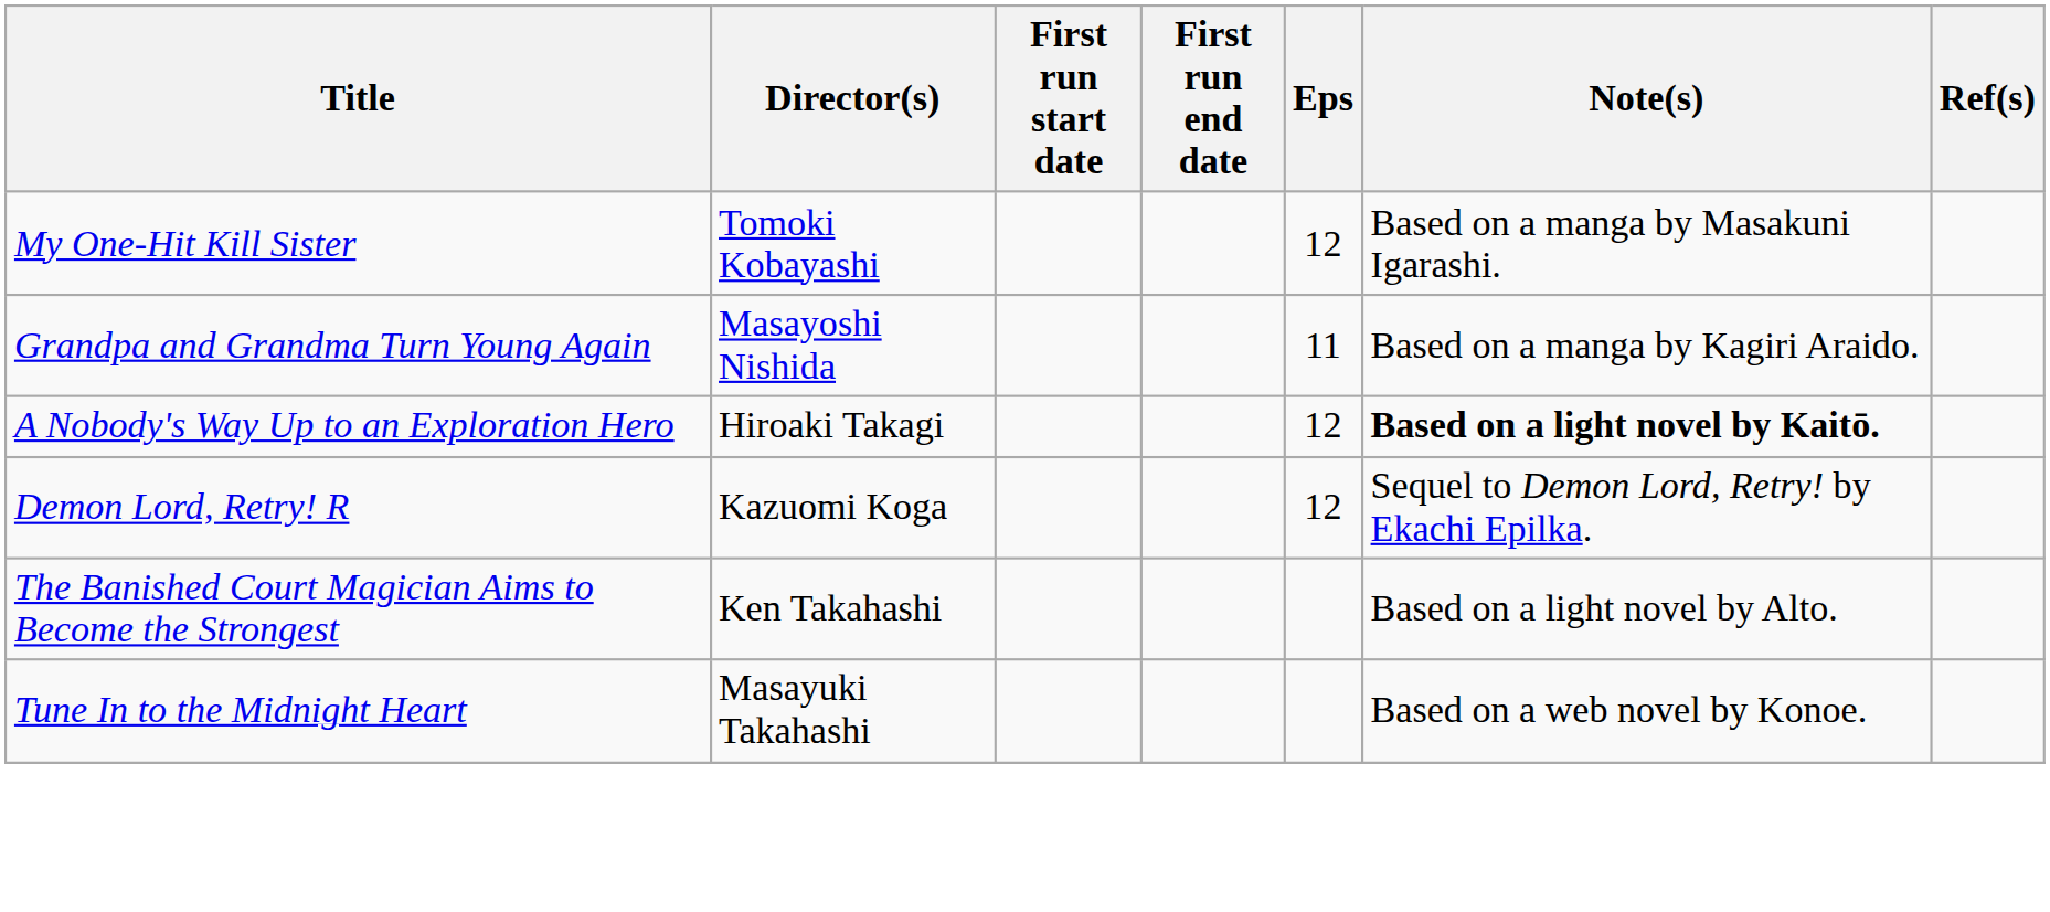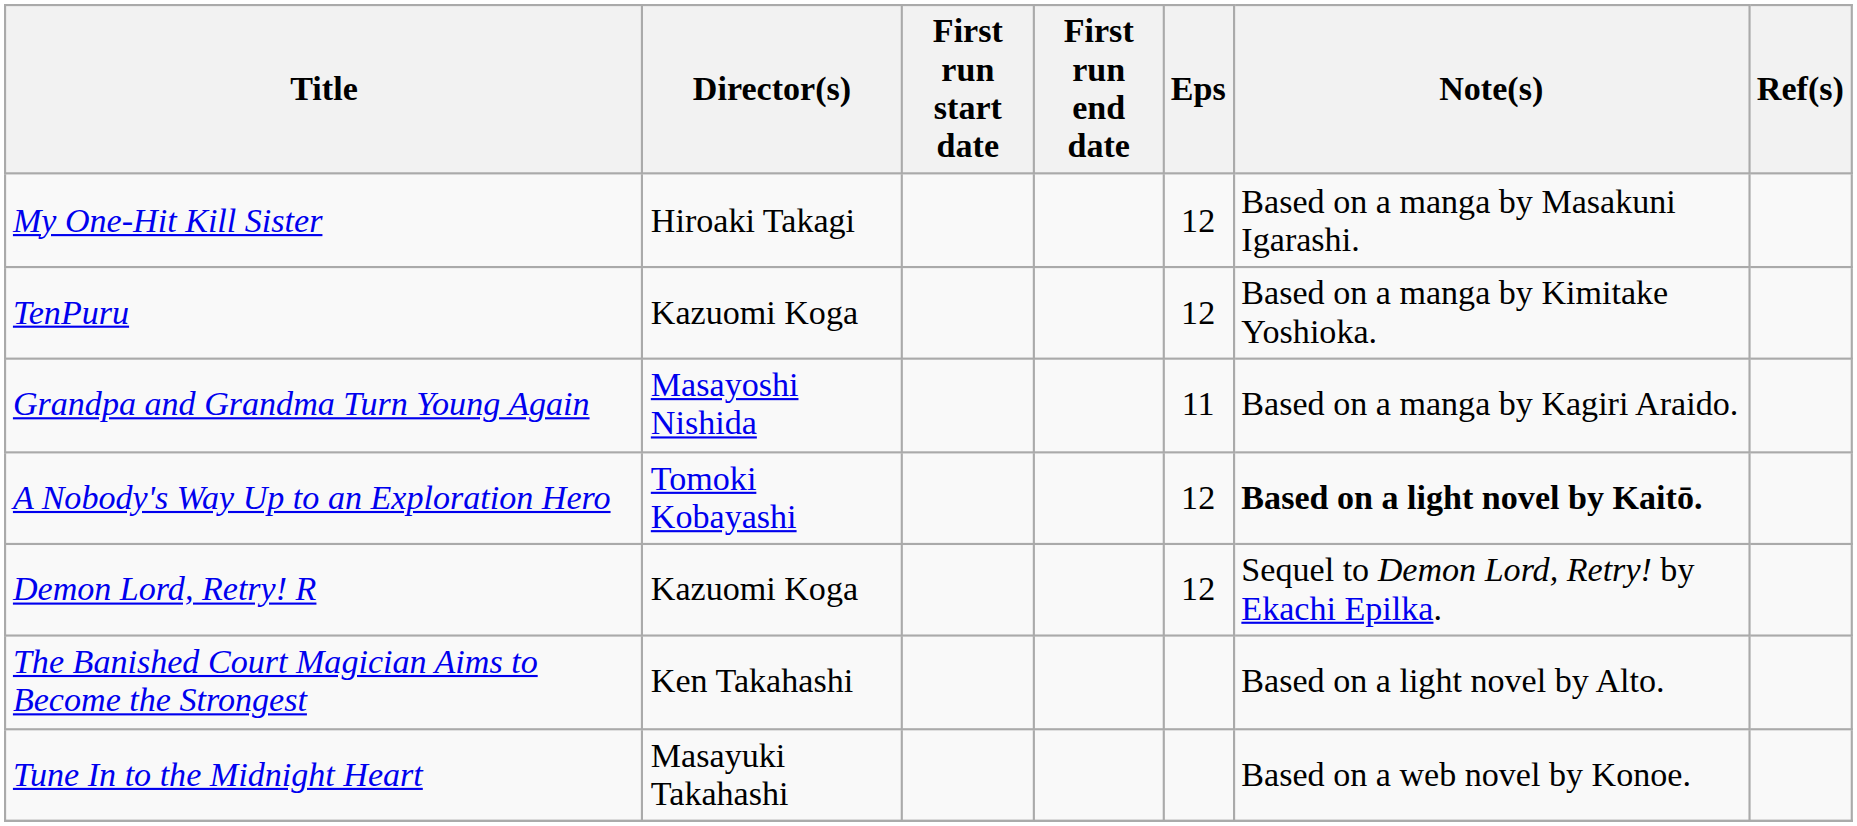 <table class="wikitable sortable">
 <tr>
 <th scope="col">Title</th>
 <th scope="col">Director(s)</th>
 <th scope="col">First run<br>start date</th>
 <th scope="col">First run<br>end date</th>
 <th scope="col" class="unsortable">Eps</th>
 <th scope="col" class="unsortable">Note(s)</th>
 <th scope="col" class="unsortable">Ref(s)</th>
 </tr>
 <tr>
 <td><em><a href='#'>My One-Hit Kill Sister</a></em></td>
-<td><a href='#'>Tomoki Kobayashi</a></td>
+<td>Hiroaki Takagi</td>
 <td></td>
 <td></td>
 <td style="text-align:center">12</td>
 <td>Based on a manga by Masakuni Igarashi.</td>
+<td style="text-align:center"></td>
+</tr>
+<tr>
+<td><em><a href='#'>TenPuru</a></em></td>
+<td>Kazuomi Koga</td>
+<td></td>
+<td></td>
+<td style="text-align:center">12</td>
+<td>Based on a manga by Kimitake Yoshioka.</td>
 <td style="text-align:center"></td>
 </tr>
 <tr>
 <td><em><a href='#'>Grandpa and Grandma Turn Young Again</a></em></td>
 <td><a href='#'>Masayoshi Nishida</a></td>
 <td></td>
 <td></td>
 <td style="text-align:center">11</td>
 <td>Based on a manga by Kagiri Araido.</td>
 <td style="text-align:center"></td>
 </tr>
 <tr>
 <td><em><a href='#'>A Nobody's Way Up to an Exploration Hero</a></em></td>
-<td>Hiroaki Takagi</td>
+<td><a href='#'>Tomoki Kobayashi</a></td>
 <td></td>
 <td></td>
 <td style="text-align:center">12</td>
 <td><strong>Based on a light novel by Kaitō.</strong></td>
 <td style="text-align:center"></td>
 </tr>
 <tr>
 <td><em><a href='#'>Demon Lord, Retry! R</a></em></td>
 <td>Kazuomi Koga</td>
 <td></td>
 <td></td>
 <td style="text-align:center">12</td>
 <td>Sequel to <em>Demon Lord, Retry!</em> by <a href='#'>Ekachi Epilka</a>.</td>
 <td style="text-align:center"></td>
 </tr>
 <tr>
 <td><em><a href='#'>The Banished Court Magician Aims to Become the Strongest</a></em></td>
 <td>Ken Takahashi</td>
 <td></td>
 <td></td>
 <td style="text-align:center"></td>
 <td>Based on a light novel by Alto.</td>
 <td style="text-align:center"></td>
 </tr>
 <tr>
 <td><em><a href='#'>Tune In to the Midnight Heart</a></em></td>
 <td>Masayuki Takahashi</td>
 <td></td>
 <td></td>
 <td style="text-align:center"></td>
 <td>Based on a web novel by Konoe.</td>
 <td style="text-align:center"></td>
 </tr>
 <tr>
 </tr>
 </table>
